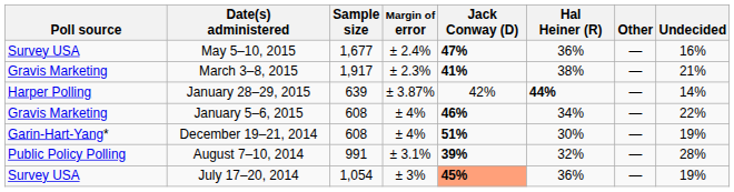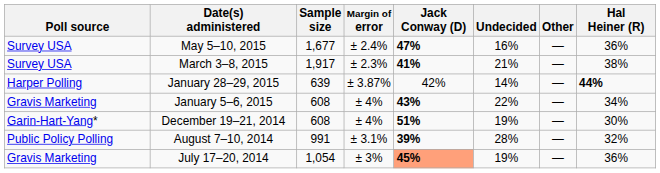 <table class="wikitable">
 <tr valign= bottom>
 <th style="width:190px;">Poll source</th>
 <th style="width:190px;">Date(s)<br>administered</th>
 <th class=small>Sample<br>size</th>
 <th><small>Margin of</small><br>error</th>
 <th style="width:100px;">Jack<br>Conway (D)</th>
+<th style="width:40px;">Undecided</th>
+<th style="width:40px;">Other</th>
 <th style="width:100px;">Hal<br>Heiner (R)</th>
-<th style="width:40px;">Other</th>
-<th style="width:40px;">Undecided</th>
 </tr>
 <tr>
 <td><a href='#'>Survey USA</a></td>
 <td align=center>May 5–10, 2015</td>
 <td align=center>1,677</td>
 <td align=center>± 2.4%</td>
 <td><strong>47%</strong></td>
+<td align=center>16%</td>
+<td align=center>—</td>
 <td align=center>36%</td>
-<td align=center>—</td>
-<td align=center>16%</td>
 </tr>
 <tr>
-<td><a href='#'>Gravis Marketing</a></td>
+<td><a href='#'>Survey USA</a></td>
 <td align=center>March 3–8, 2015</td>
 <td align=center>1,917</td>
 <td align=center>± 2.3%</td>
 <td><strong>41%</strong></td>
+<td align=center>21%</td>
+<td align=center>—</td>
 <td align=center>38%</td>
-<td align=center>—</td>
-<td align=center>21%</td>
 </tr>
 <tr>
 <td><a href='#'>Harper Polling</a></td>
 <td align=center>January 28–29, 2015</td>
 <td align=center>639</td>
 <td align=center>± 3.87%</td>
 <td align=center>42%</td>
+<td align=center>14%</td>
+<td align=center>—</td>
 <td><strong>44%</strong></td>
-<td align=center>—</td>
-<td align=center>14%</td>
 </tr>
 <tr>
 <td><a href='#'>Gravis Marketing</a></td>
 <td align=center>January 5–6, 2015</td>
 <td align=center>608</td>
 <td align=center>± 4%</td>
-<td><strong>46%</strong></td>
+<td><strong>43%</strong></td>
+<td align=center>22%</td>
+<td align=center>—</td>
 <td align=center>34%</td>
-<td align=center>—</td>
-<td align=center>22%</td>
 </tr>
 <tr>
 <td><a href='#'>Garin-Hart-Yang</a>*</td>
 <td align=center>December 19–21, 2014</td>
 <td align=center>608</td>
 <td align=center>± 4%</td>
 <td><strong>51%</strong></td>
+<td align=center>19%</td>
+<td align=center>—</td>
 <td align=center>30%</td>
-<td align=center>—</td>
-<td align=center>19%</td>
 </tr>
 <tr>
 <td><a href='#'>Public Policy Polling</a></td>
 <td align=center>August 7–10, 2014</td>
 <td align=center>991</td>
 <td align=center>± 3.1%</td>
 <td><strong>39%</strong></td>
+<td align=center>28%</td>
+<td align=center>—</td>
 <td align=center>32%</td>
-<td align=center>—</td>
-<td align=center>28%</td>
 </tr>
 <tr>
-<td><a href='#'>Survey USA</a></td>
+<td><a href='#'>Gravis Marketing</a></td>
 <td align=center>July 17–20, 2014</td>
 <td align=center>1,054</td>
 <td align=center>± 3%</td>
 <td style="background: lightsalmon;"><strong>45%</strong></td>
+<td align=center>19%</td>
+<td align=center>—</td>
 <td align=center>36%</td>
-<td align=center>—</td>
-<td align=center>19%</td>
 </tr>
 </table>
